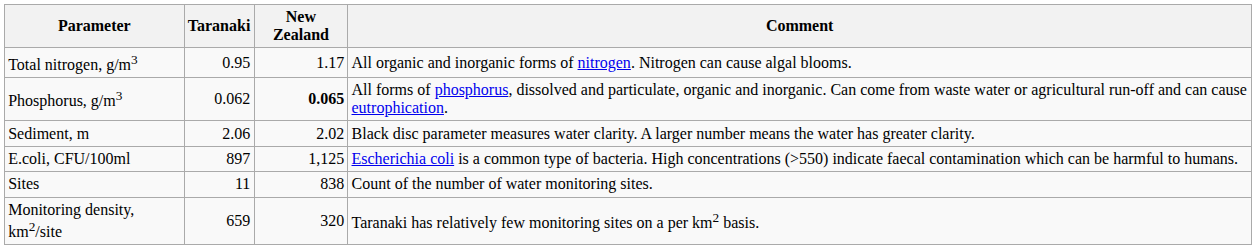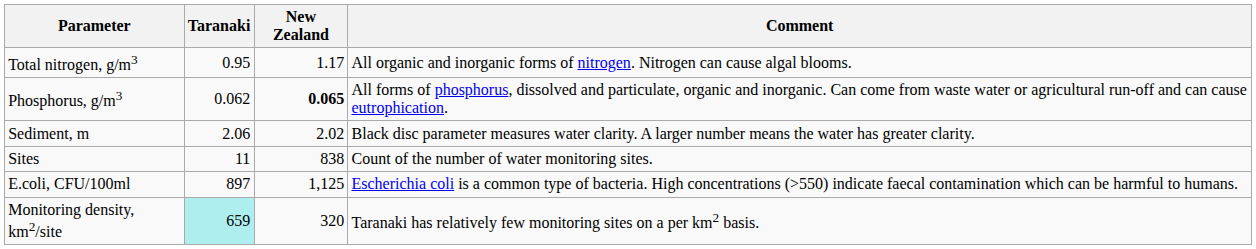 <table class="wikitable">
 <tr>
 <th>Parameter</th>
 <th>Taranaki</th>
 <th>New Zealand</th>
 <th>Comment</th>
 </tr>
 <tr>
 <td>Total nitrogen, g/m<sup>3</sup></td>
 <td style="text-align: right">0.95</td>
 <td style="text-align: right">1.17</td>
 <td>All organic and inorganic forms of <a href='#'>nitrogen</a>. Nitrogen can cause algal blooms.</td>
 </tr>
 <tr>
 <td>Phosphorus, g/m<sup>3</sup></td>
 <td style="text-align: right">0.062</td>
 <td style="text-align: right"><strong>0.065</strong></td>
 <td>All forms of <a href='#'>phosphorus</a>, dissolved and particulate, organic and inorganic. Can come from waste water or agricultural run-off and can cause <a href='#'>eutrophication</a>.</td>
 </tr>
 <tr>
 <td>Sediment, m</td>
 <td style="text-align: right">2.06</td>
 <td style="text-align: right">2.02</td>
 <td>Black disc parameter measures water clarity. A larger number means the water has greater clarity.</td>
 </tr>
 <tr>
+<td>Sites</td>
+<td style="text-align: right">11</td>
+<td style="text-align: right">838</td>
+<td>Count of the number of water monitoring sites.</td>
+</tr>
+<tr>
 <td>E.coli, CFU/100ml</td>
 <td style="text-align: right">897</td>
 <td style="text-align: right">1,125</td>
 <td><a href='#'>Escherichia coli</a> is a common type of bacteria. High concentrations (>550) indicate faecal contamination which can be harmful to humans.</td>
 </tr>
 <tr>
-<td>Sites</td>
-<td style="text-align: right">11</td>
-<td style="text-align: right">838</td>
-<td>Count of the number of water monitoring sites.</td>
-</tr>
-<tr>
 <td>Monitoring density, km<sup>2</sup>/site</td>
-<td style="text-align: right">659</td>
+<td style="background: paleturquoise; text-align: right">659</td>
 <td style="text-align: right">320</td>
 <td>Taranaki has relatively few monitoring sites on a per km<sup>2</sup> basis.</td>
 </tr>
 </table>
